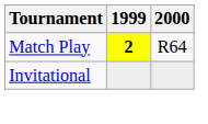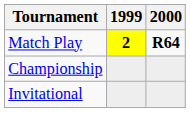 <table class="wikitable" style="text-align:center;">
 <tr>
 <th>Tournament</th>
 <th>1999</th>
 <th>2000</th>
 </tr>
 <tr>
 <td align="left"><a href='#'>Match Play</a></td>
 <td style="background:yellow;"><strong>2</strong></td>
-<td>R64</td>
+<td><strong>R64</strong></td>
+</tr>
+<tr>
+<td align="left"><a href='#'>Championship</a></td>
+<td style="background:#eeeeee;"></td>
+<td style="background:#eeeeee;"></td>
 </tr>
 <tr>
 <td align="left"><a href='#'>Invitational</a></td>
 <td style="background:#eeeeee;"></td>
 <td style="background:#eeeeee;"></td>
 </tr>
 </table>
